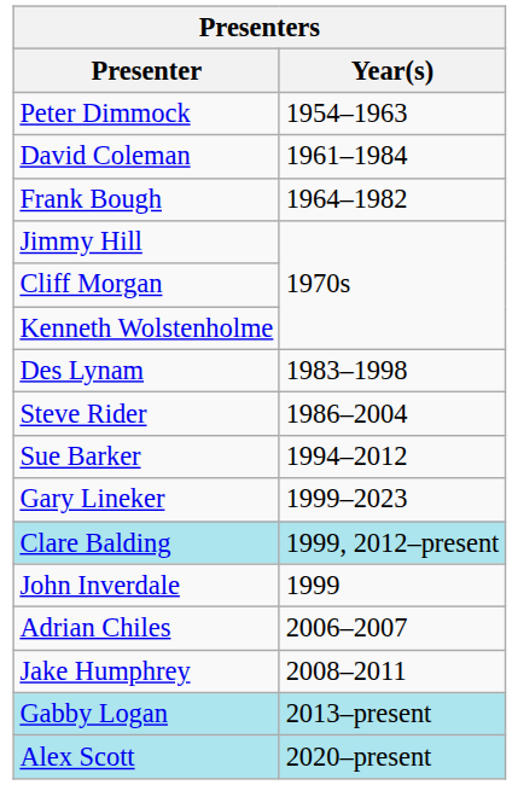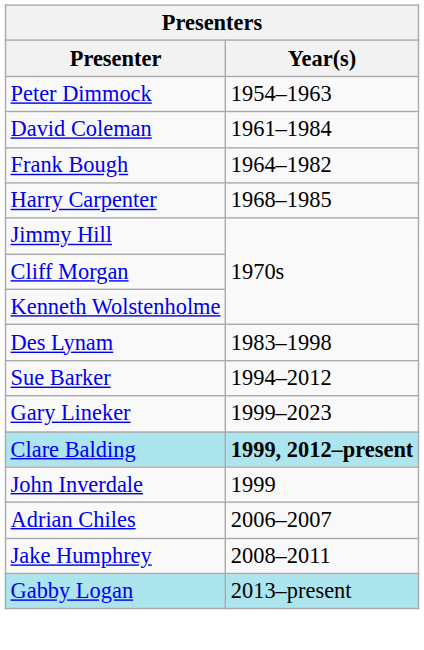 <table class="wikitable collapsible collapsed" style="float:right; margin-left:15px">
 <tr>
 <th colspan="2">Presenters</th>
 </tr>
 <tr>
 <th>Presenter</th>
 <th>Year(s)</th>
 </tr>
 <tr>
 <td><a href='#'>Peter Dimmock</a></td>
 <td>1954–1963</td>
 </tr>
 <tr>
 <td><a href='#'>David Coleman</a></td>
 <td>1961–1984</td>
 </tr>
 <tr>
 <td><a href='#'>Frank Bough</a></td>
 <td>1964–1982</td>
 </tr>
 <tr>
+<td><a href='#'>Harry Carpenter</a></td>
+<td>1968–1985</td>
+</tr>
+<tr>
 <td><a href='#'>Jimmy Hill</a></td>
 <td rowspan=3>1970s</td>
 </tr>
 <tr>
 <td><a href='#'>Cliff Morgan</a></td>
 </tr>
 <tr>
 <td><a href='#'>Kenneth Wolstenholme</a></td>
 </tr>
 <tr>
 <td><a href='#'>Des Lynam</a></td>
 <td>1983–1998</td>
 </tr>
 <tr>
-<td><a href='#'>Steve Rider</a></td>
-<td>1986–2004</td>
-</tr>
-<tr>
 <td><a href='#'>Sue Barker</a></td>
 <td>1994–2012</td>
 </tr>
 <tr>
 <td><a href='#'>Gary Lineker</a></td>
 <td>1999–2023</td>
 </tr>
 <tr style="background:#ACE5EE;">
 <td><a href='#'>Clare Balding</a></td>
-<td>1999, 2012–present</td>
+<td><strong>1999, 2012–present</strong></td>
 </tr>
 <tr>
 <td><a href='#'>John Inverdale</a></td>
 <td>1999</td>
 </tr>
 <tr>
 <td><a href='#'>Adrian Chiles</a></td>
 <td>2006–2007</td>
 </tr>
 <tr>
 <td><a href='#'>Jake Humphrey</a></td>
 <td>2008–2011</td>
 </tr>
 <tr style="background:#ACE5EE;">
 <td><a href='#'>Gabby Logan</a></td>
 <td>2013–present</td>
 </tr>
-<tr style="background:#ACE5EE;">
-<td><a href='#'>Alex Scott</a></td>
-<td>2020–present</td>
-</tr>
 </table>
